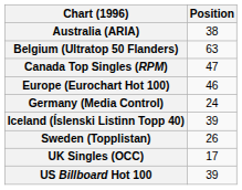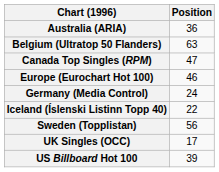 <table class="wikitable sortable plainrowheaders" style="text-align:center">
 <tr>
 <th>Chart (1996)</th>
 <th>Position</th>
 </tr>
 <tr>
 <th scope="row">Australia (ARIA)</th>
-<td>38</td>
+<td>36</td>
 </tr>
 <tr>
 <th scope="row">Belgium (Ultratop 50 Flanders)</th>
 <td>63</td>
 </tr>
 <tr>
 <th scope="row">Canada Top Singles (<em>RPM</em>)</th>
 <td>47</td>
 </tr>
 <tr>
 <th scope="row">Europe (Eurochart Hot 100)</th>
 <td>46</td>
 </tr>
 <tr>
 <th scope="row">Germany (Media Control)</th>
 <td>24</td>
 </tr>
 <tr>
 <th scope="row">Iceland (Íslenski Listinn Topp 40)</th>
-<td>39</td>
+<td>22</td>
 </tr>
 <tr>
 <th scope="row">Sweden (Topplistan)</th>
-<td>26</td>
+<td>56</td>
 </tr>
 <tr>
 <th scope="row">UK Singles (OCC)</th>
 <td>17</td>
 </tr>
 <tr>
 <th scope="row">US <em>Billboard</em> Hot 100</th>
 <td>39</td>
 </tr>
 </table>
